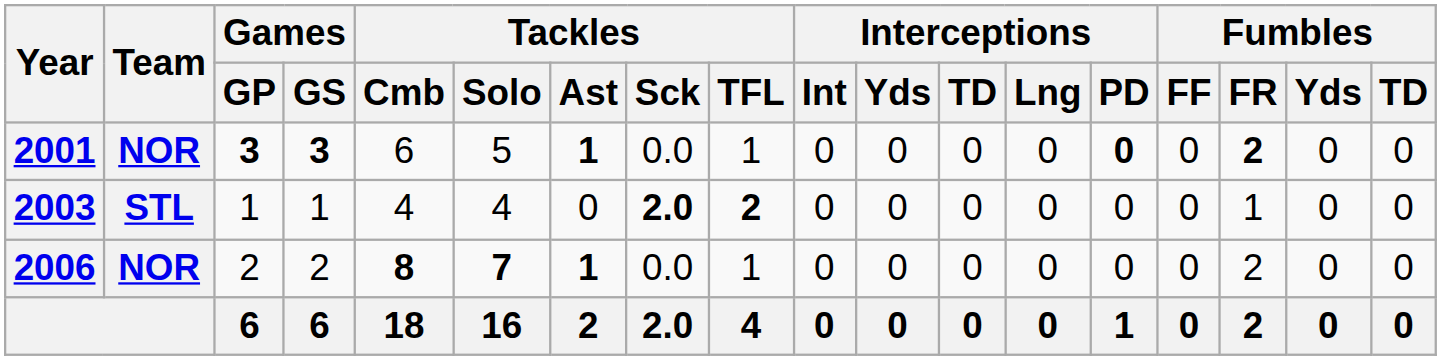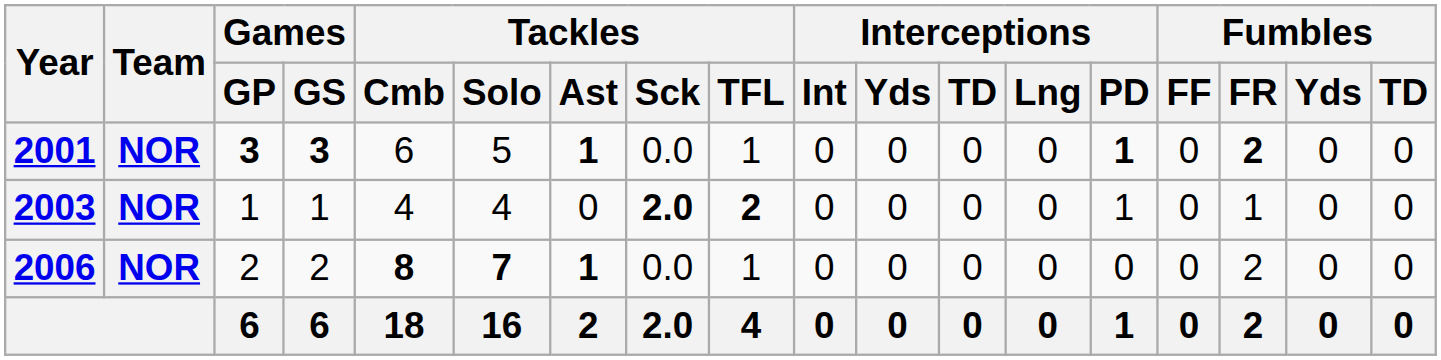 <table class="wikitable" style="text-align:center">
 <tr>
 <th rowspan="2">Year</th>
 <th rowspan="2">Team</th>
 <th colspan="2">Games</th>
 <th colspan="5">Tackles</th>
 <th colspan="5">Interceptions</th>
 <th colspan="4">Fumbles</th>
 </tr>
 <tr>
 <th>GP</th>
 <th>GS</th>
 <th>Cmb</th>
 <th>Solo</th>
 <th>Ast</th>
 <th>Sck</th>
 <th>TFL</th>
 <th>Int</th>
 <th>Yds</th>
 <th>TD</th>
 <th>Lng</th>
 <th>PD</th>
 <th>FF</th>
 <th>FR</th>
 <th>Yds</th>
 <th>TD</th>
 </tr>
 <tr>
 <th><a href='#'>2001</a></th>
 <th><a href='#'>NOR</a></th>
 <td><strong>3</strong></td>
 <td><strong>3</strong></td>
 <td>6</td>
 <td>5</td>
 <td><strong>1</strong></td>
 <td>0.0</td>
 <td>1</td>
 <td>0</td>
 <td>0</td>
 <td>0</td>
 <td>0</td>
-<td><strong>0</strong></td>
+<td><strong>1</strong></td>
 <td>0</td>
 <td><strong>2</strong></td>
 <td>0</td>
 <td>0</td>
 </tr>
 <tr>
 <th><a href='#'>2003</a></th>
-<th><a href='#'>STL</a></th>
+<th><a href='#'>NOR</a></th>
 <td>1</td>
 <td>1</td>
 <td>4</td>
 <td>4</td>
 <td>0</td>
 <td><strong>2.0</strong></td>
 <td><strong>2</strong></td>
 <td>0</td>
 <td>0</td>
 <td>0</td>
 <td>0</td>
-<td>0</td>
+<td>1</td>
 <td>0</td>
 <td>1</td>
 <td>0</td>
 <td>0</td>
 </tr>
 <tr>
 <th><a href='#'>2006</a></th>
 <th><a href='#'>NOR</a></th>
 <td>2</td>
 <td>2</td>
 <td><strong>8</strong></td>
 <td><strong>7</strong></td>
 <td><strong>1</strong></td>
 <td>0.0</td>
 <td>1</td>
 <td>0</td>
 <td>0</td>
 <td>0</td>
 <td>0</td>
 <td>0</td>
 <td>0</td>
 <td>2</td>
 <td>0</td>
 <td>0</td>
 </tr>
 <tr>
 <th colspan="2"></th>
 <th>6</th>
 <th>6</th>
 <th>18</th>
 <th>16</th>
 <th>2</th>
 <th>2.0</th>
 <th>4</th>
 <th>0</th>
 <th>0</th>
 <th>0</th>
 <th>0</th>
 <th>1</th>
 <th>0</th>
 <th>2</th>
 <th>0</th>
 <th>0</th>
 </tr>
 </table>
